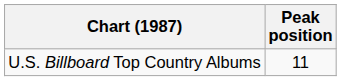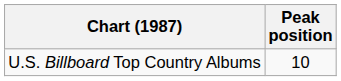 <table class="wikitable">
 <tr>
 <th>Chart (1987)</th>
 <th>Peak<br>position</th>
 </tr>
 <tr>
 <td>U.S. <em>Billboard</em> Top Country Albums</td>
-<td align="center">11</td>
+<td align="center">10</td>
 </tr>
 </table>
